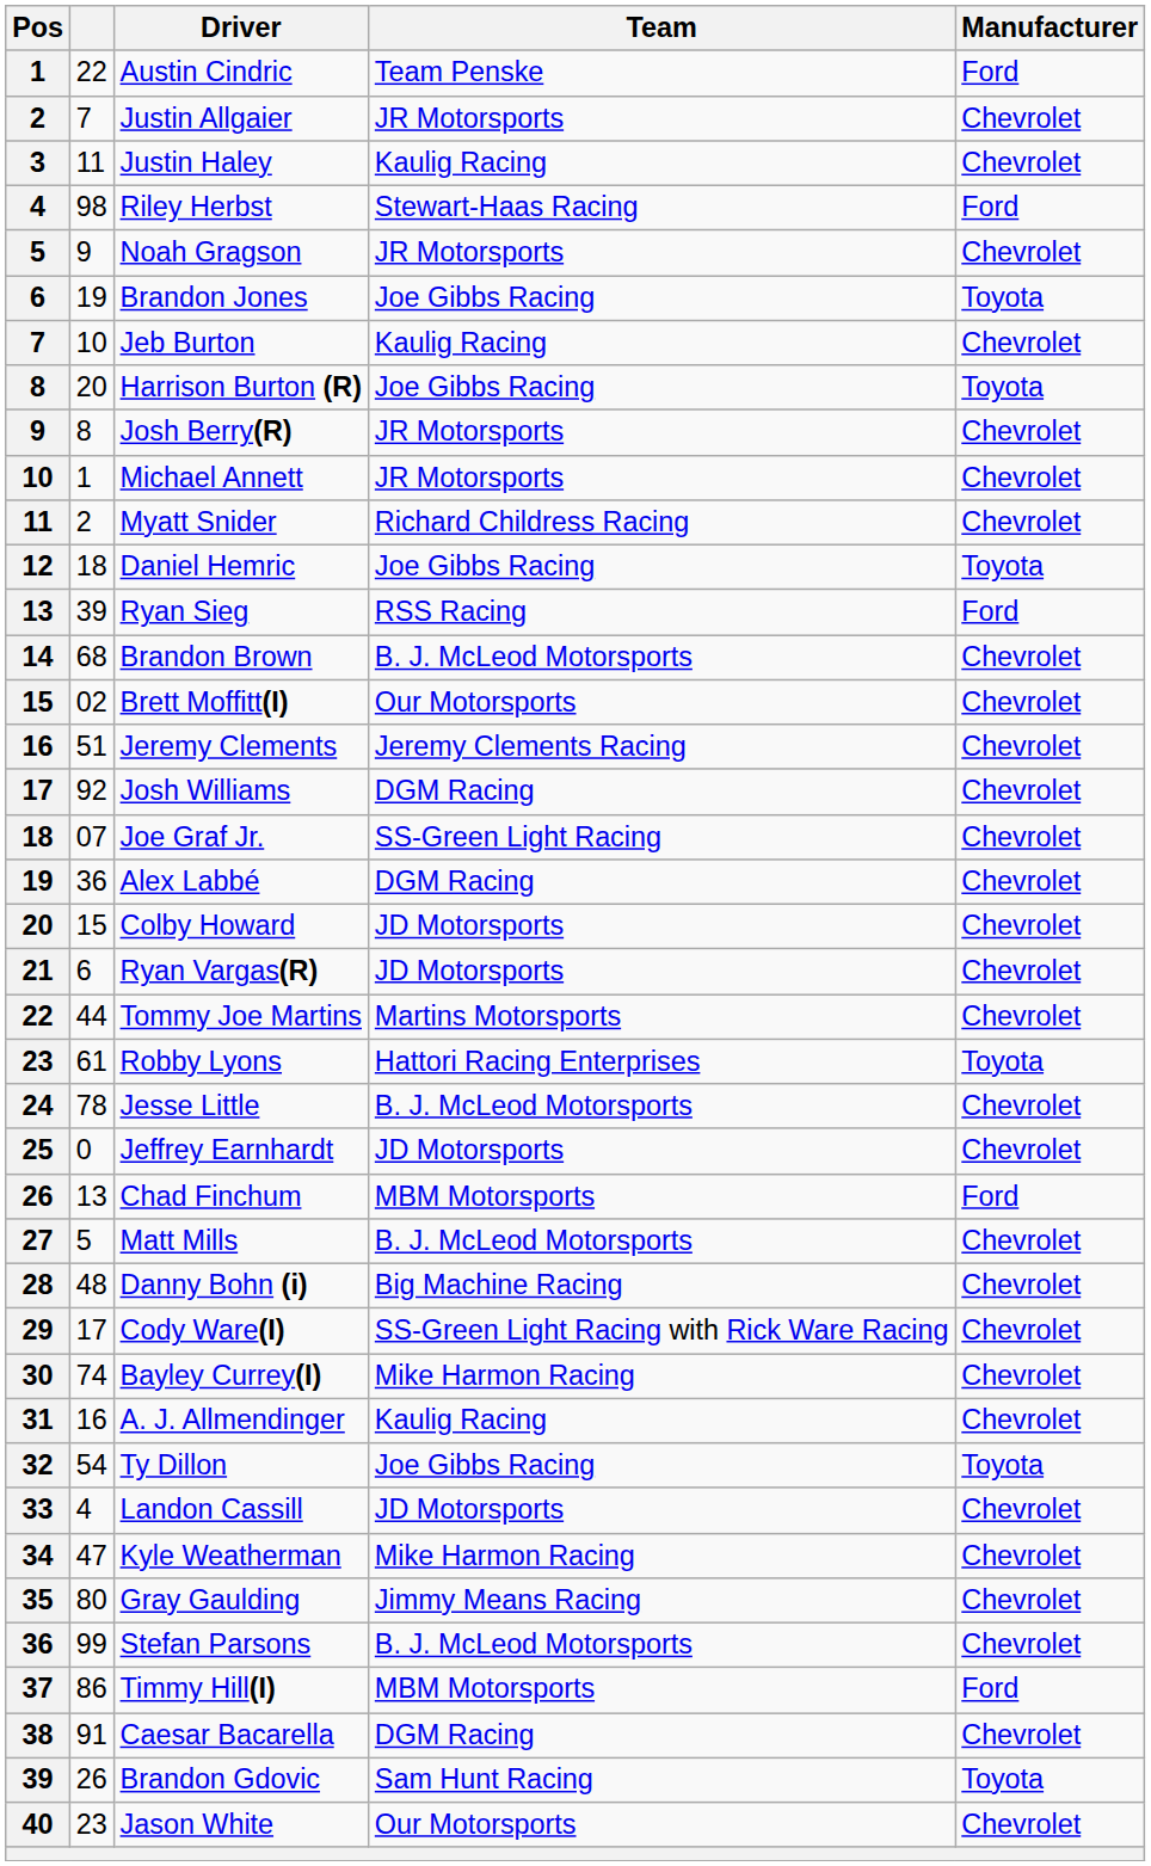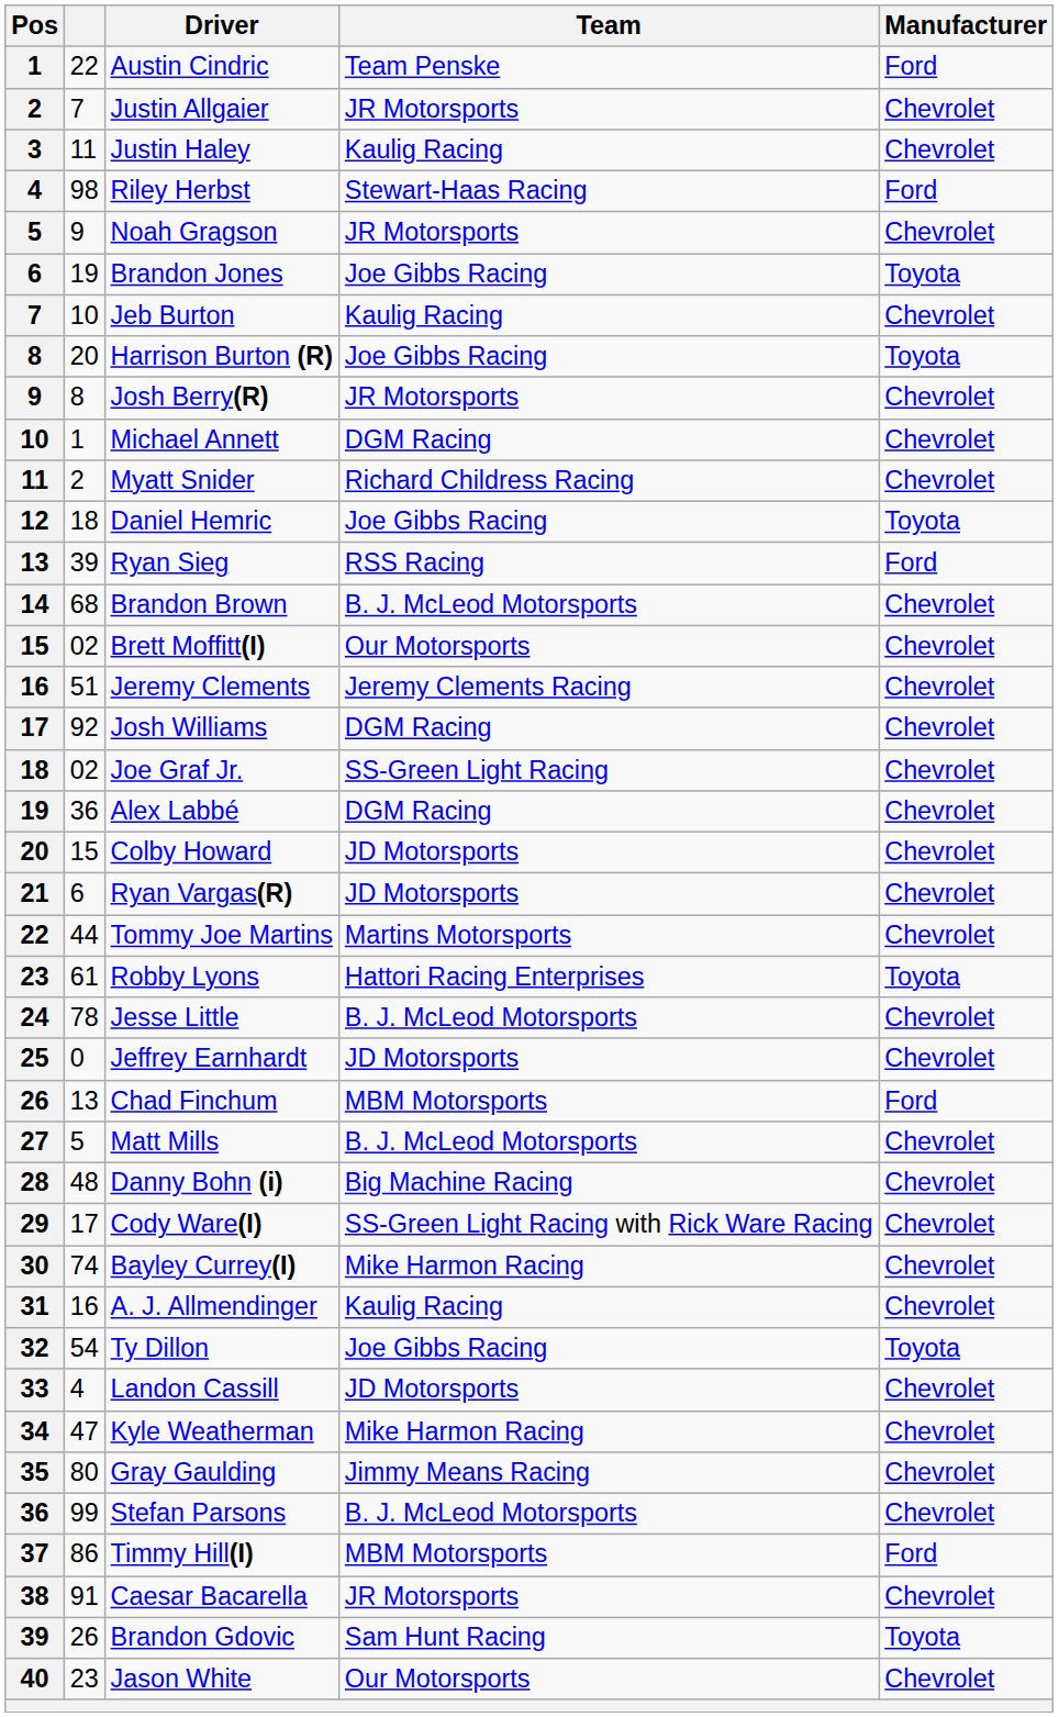 <table class="wikitable" style="font-size:98%">
 <tr>
 <th>Pos</th>
 <th></th>
 <th>Driver</th>
 <th>Team</th>
 <th>Manufacturer</th>
 </tr>
 <tr>
 <th>1</th>
 <td>22</td>
 <td><a href='#'>Austin Cindric</a></td>
 <td><a href='#'>Team Penske</a></td>
 <td><a href='#'>Ford</a></td>
 </tr>
 <tr>
 <th>2</th>
 <td>7</td>
 <td><a href='#'>Justin Allgaier</a></td>
 <td><a href='#'>JR Motorsports</a></td>
 <td><a href='#'>Chevrolet</a></td>
 </tr>
 <tr>
 <th>3</th>
 <td>11</td>
 <td><a href='#'>Justin Haley</a></td>
 <td><a href='#'>Kaulig Racing</a></td>
 <td><a href='#'>Chevrolet</a></td>
 </tr>
 <tr>
 <th>4</th>
 <td>98</td>
 <td><a href='#'>Riley Herbst</a></td>
 <td><a href='#'>Stewart-Haas Racing</a></td>
 <td><a href='#'>Ford</a></td>
 </tr>
 <tr>
 <th>5</th>
 <td>9</td>
 <td><a href='#'>Noah Gragson</a></td>
 <td><a href='#'>JR Motorsports</a></td>
 <td><a href='#'>Chevrolet</a></td>
 </tr>
 <tr>
 <th>6</th>
 <td>19</td>
 <td><a href='#'>Brandon Jones</a></td>
 <td><a href='#'>Joe Gibbs Racing</a></td>
 <td><a href='#'>Toyota</a></td>
 </tr>
 <tr>
 <th>7</th>
 <td>10</td>
 <td><a href='#'>Jeb Burton</a></td>
 <td><a href='#'>Kaulig Racing</a></td>
 <td><a href='#'>Chevrolet</a></td>
 </tr>
 <tr>
 <th>8</th>
 <td>20</td>
 <td><a href='#'>Harrison Burton</a> <strong>(R)</strong></td>
 <td><a href='#'>Joe Gibbs Racing</a></td>
 <td><a href='#'>Toyota</a></td>
 </tr>
 <tr>
 <th>9</th>
 <td>8</td>
 <td><a href='#'>Josh Berry</a><strong>(R)</strong></td>
 <td><a href='#'>JR Motorsports</a></td>
 <td><a href='#'>Chevrolet</a></td>
 </tr>
 <tr>
 <th>10</th>
 <td>1</td>
 <td><a href='#'>Michael Annett</a></td>
-<td><a href='#'>JR Motorsports</a></td>
+<td><a href='#'>DGM Racing</a></td>
 <td><a href='#'>Chevrolet</a></td>
 </tr>
 <tr>
 <th>11</th>
 <td>2</td>
 <td><a href='#'>Myatt Snider</a></td>
 <td><a href='#'>Richard Childress Racing</a></td>
 <td><a href='#'>Chevrolet</a></td>
 </tr>
 <tr>
 <th>12</th>
 <td>18</td>
 <td><a href='#'>Daniel Hemric</a></td>
 <td><a href='#'>Joe Gibbs Racing</a></td>
 <td><a href='#'>Toyota</a></td>
 </tr>
 <tr>
 <th>13</th>
 <td>39</td>
 <td><a href='#'>Ryan Sieg</a></td>
 <td><a href='#'>RSS Racing</a></td>
 <td><a href='#'>Ford</a></td>
 </tr>
 <tr>
 <th>14</th>
 <td>68</td>
 <td><a href='#'>Brandon Brown</a></td>
 <td><a href='#'>B. J. McLeod Motorsports</a></td>
 <td><a href='#'>Chevrolet</a></td>
 </tr>
 <tr>
 <th>15</th>
 <td>02</td>
 <td><a href='#'>Brett Moffitt</a><strong>(I)</strong></td>
 <td><a href='#'>Our Motorsports</a></td>
 <td><a href='#'>Chevrolet</a></td>
 </tr>
 <tr>
 <th>16</th>
 <td>51</td>
 <td><a href='#'>Jeremy Clements</a></td>
 <td><a href='#'>Jeremy Clements Racing</a></td>
 <td><a href='#'>Chevrolet</a></td>
 </tr>
 <tr>
 <th>17</th>
 <td>92</td>
 <td><a href='#'>Josh Williams</a></td>
 <td><a href='#'>DGM Racing</a></td>
 <td><a href='#'>Chevrolet</a></td>
 </tr>
 <tr>
 <th>18</th>
-<td>07</td>
+<td>02</td>
 <td><a href='#'>Joe Graf Jr.</a></td>
 <td><a href='#'>SS-Green Light Racing</a></td>
 <td><a href='#'>Chevrolet</a></td>
 </tr>
 <tr>
 <th>19</th>
 <td>36</td>
 <td><a href='#'>Alex Labbé</a></td>
 <td><a href='#'>DGM Racing</a></td>
 <td><a href='#'>Chevrolet</a></td>
 </tr>
 <tr>
 <th>20</th>
 <td>15</td>
 <td><a href='#'>Colby Howard</a></td>
 <td><a href='#'>JD Motorsports</a></td>
 <td><a href='#'>Chevrolet</a></td>
 </tr>
 <tr>
 <th>21</th>
 <td>6</td>
 <td><a href='#'>Ryan Vargas</a><strong>(R)</strong></td>
 <td><a href='#'>JD Motorsports</a></td>
 <td><a href='#'>Chevrolet</a></td>
 </tr>
 <tr>
 <th>22</th>
 <td>44</td>
 <td><a href='#'>Tommy Joe Martins</a></td>
 <td><a href='#'>Martins Motorsports</a></td>
 <td><a href='#'>Chevrolet</a></td>
 </tr>
 <tr>
 <th>23</th>
 <td>61</td>
 <td><a href='#'>Robby Lyons</a></td>
 <td><a href='#'>Hattori Racing Enterprises</a></td>
 <td><a href='#'>Toyota</a></td>
 </tr>
 <tr>
 <th>24</th>
 <td>78</td>
 <td><a href='#'>Jesse Little</a></td>
 <td><a href='#'>B. J. McLeod Motorsports</a></td>
 <td><a href='#'>Chevrolet</a></td>
 </tr>
 <tr>
 <th>25</th>
 <td>0</td>
 <td><a href='#'>Jeffrey Earnhardt</a></td>
 <td><a href='#'>JD Motorsports</a></td>
 <td><a href='#'>Chevrolet</a></td>
 </tr>
 <tr>
 <th>26</th>
 <td>13</td>
 <td><a href='#'>Chad Finchum</a></td>
 <td><a href='#'>MBM Motorsports</a></td>
 <td><a href='#'>Ford</a></td>
 </tr>
 <tr>
 <th>27</th>
 <td>5</td>
 <td><a href='#'>Matt Mills</a></td>
 <td><a href='#'>B. J. McLeod Motorsports</a></td>
 <td><a href='#'>Chevrolet</a></td>
 </tr>
 <tr>
 <th>28</th>
 <td>48</td>
 <td><a href='#'>Danny Bohn</a> <strong>(i)</strong></td>
 <td><a href='#'>Big Machine Racing</a></td>
 <td><a href='#'>Chevrolet</a></td>
 </tr>
 <tr>
 <th>29</th>
 <td>17</td>
 <td><a href='#'>Cody Ware</a><strong>(I)</strong></td>
 <td><a href='#'>SS-Green Light Racing</a> with <a href='#'>Rick Ware Racing</a></td>
 <td><a href='#'>Chevrolet</a></td>
 </tr>
 <tr>
 <th>30</th>
 <td>74</td>
 <td><a href='#'>Bayley Currey</a><strong>(I)</strong></td>
 <td><a href='#'>Mike Harmon Racing</a></td>
 <td><a href='#'>Chevrolet</a></td>
 </tr>
 <tr>
 <th>31</th>
 <td>16</td>
 <td><a href='#'>A. J. Allmendinger</a></td>
 <td><a href='#'>Kaulig Racing</a></td>
 <td><a href='#'>Chevrolet</a></td>
 </tr>
 <tr>
 <th>32</th>
 <td>54</td>
 <td><a href='#'>Ty Dillon</a></td>
 <td><a href='#'>Joe Gibbs Racing</a></td>
 <td><a href='#'>Toyota</a></td>
 </tr>
 <tr>
 <th>33</th>
 <td>4</td>
 <td><a href='#'>Landon Cassill</a></td>
 <td><a href='#'>JD Motorsports</a></td>
 <td><a href='#'>Chevrolet</a></td>
 </tr>
 <tr>
 <th>34</th>
 <td>47</td>
 <td><a href='#'>Kyle Weatherman</a></td>
 <td><a href='#'>Mike Harmon Racing</a></td>
 <td><a href='#'>Chevrolet</a></td>
 </tr>
 <tr>
 <th>35</th>
 <td>80</td>
 <td><a href='#'>Gray Gaulding</a></td>
 <td><a href='#'>Jimmy Means Racing</a></td>
 <td><a href='#'>Chevrolet</a></td>
 </tr>
 <tr>
 <th>36</th>
 <td>99</td>
 <td><a href='#'>Stefan Parsons</a></td>
 <td><a href='#'>B. J. McLeod Motorsports</a></td>
 <td><a href='#'>Chevrolet</a></td>
 </tr>
 <tr>
 <th>37</th>
 <td>86</td>
 <td><a href='#'>Timmy Hill</a><strong>(I)</strong></td>
 <td><a href='#'>MBM Motorsports</a></td>
 <td><a href='#'>Ford</a></td>
 </tr>
 <tr>
 <th>38</th>
 <td>91</td>
 <td><a href='#'>Caesar Bacarella</a></td>
-<td><a href='#'>DGM Racing</a></td>
+<td><a href='#'>JR Motorsports</a></td>
 <td><a href='#'>Chevrolet</a></td>
 </tr>
 <tr>
 <th>39</th>
 <td>26</td>
 <td><a href='#'>Brandon Gdovic</a></td>
 <td><a href='#'>Sam Hunt Racing</a></td>
 <td><a href='#'>Toyota</a></td>
 </tr>
 <tr>
 <th>40</th>
 <td>23</td>
 <td><a href='#'>Jason White</a></td>
 <td><a href='#'>Our Motorsports</a></td>
 <td><a href='#'>Chevrolet</a></td>
 </tr>
 <tr>
 <th colspan="6"></th>
 </tr>
 <tr>
 </tr>
 </table>
